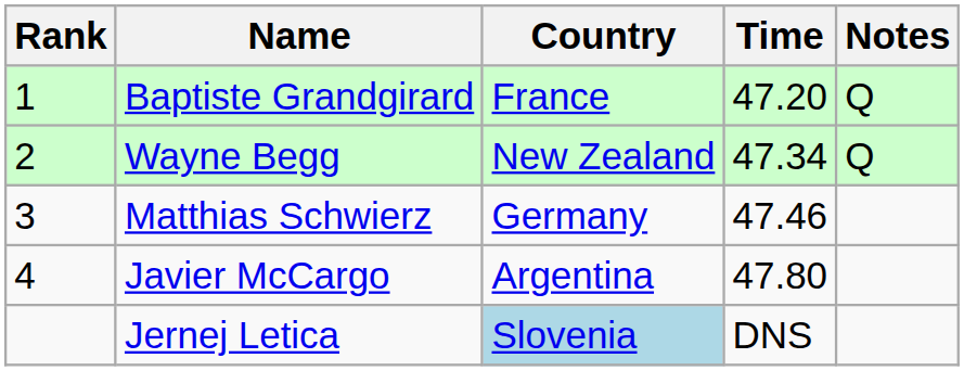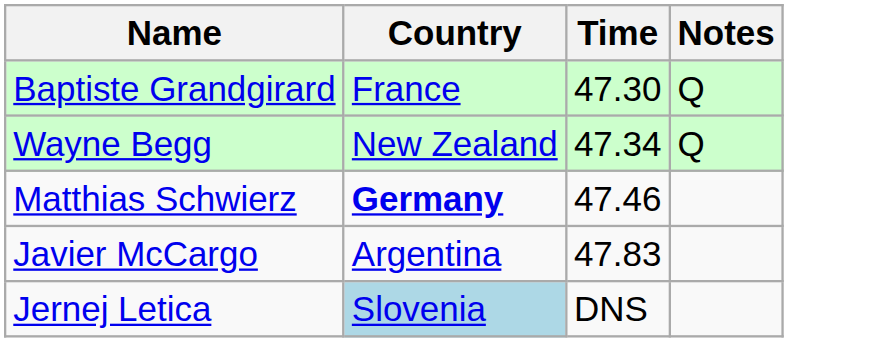 <table class="wikitable" style="font-size:95%" style="text-align:center; width:35em;">
 <tr>
-<th>Rank</th>
 <th>Name</th>
 <th>Country</th>
 <th>Time</th>
 <th>Notes</th>
 </tr>
 <tr bgcolor=ccffcc>
-<td>1</td>
 <td align=left><a href='#'>Baptiste Grandgirard</a></td>
 <td align="left"> <a href='#'>France</a></td>
-<td>47.20</td>
+<td>47.30</td>
 <td>Q</td>
 </tr>
 <tr bgcolor=ccffcc>
-<td>2</td>
 <td align=left><a href='#'>Wayne Begg</a></td>
 <td align="left"> <a href='#'>New Zealand</a></td>
 <td>47.34</td>
 <td>Q</td>
 </tr>
 <tr>
-<td>3</td>
 <td align=left><a href='#'>Matthias Schwierz</a></td>
-<td align="left"> <a href='#'>Germany</a></td>
+<td align="left"><strong> <a href='#'>Germany</a></strong></td>
 <td>47.46</td>
 <td></td>
 </tr>
 <tr>
-<td>4</td>
 <td align=left><a href='#'>Javier McCargo</a></td>
 <td align="left"> <a href='#'>Argentina</a></td>
-<td>47.80</td>
+<td>47.83</td>
 <td></td>
 </tr>
 <tr>
-<td></td>
 <td align=left><a href='#'>Jernej Letica</a></td>
 <td align="left" style="background: lightblue;"> <a href='#'>Slovenia</a></td>
 <td>DNS</td>
 <td></td>
 </tr>
 </table>
